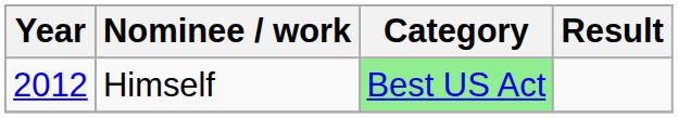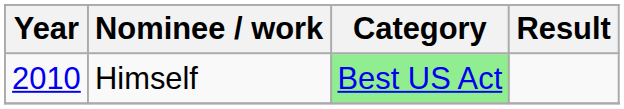 <table class="wikitable">
 <tr>
 <th>Year</th>
 <th>Nominee / work</th>
 <th>Category</th>
 <th>Result</th>
 </tr>
 <tr>
-<td><a href='#'>2012</a></td>
+<td><a href='#'>2010</a></td>
 <td>Himself</td>
 <td style="background: lightgreen;"><a href='#'>Best US Act</a></td>
 <td></td>
 </tr>
 <tr>
 </tr>
 </table>
